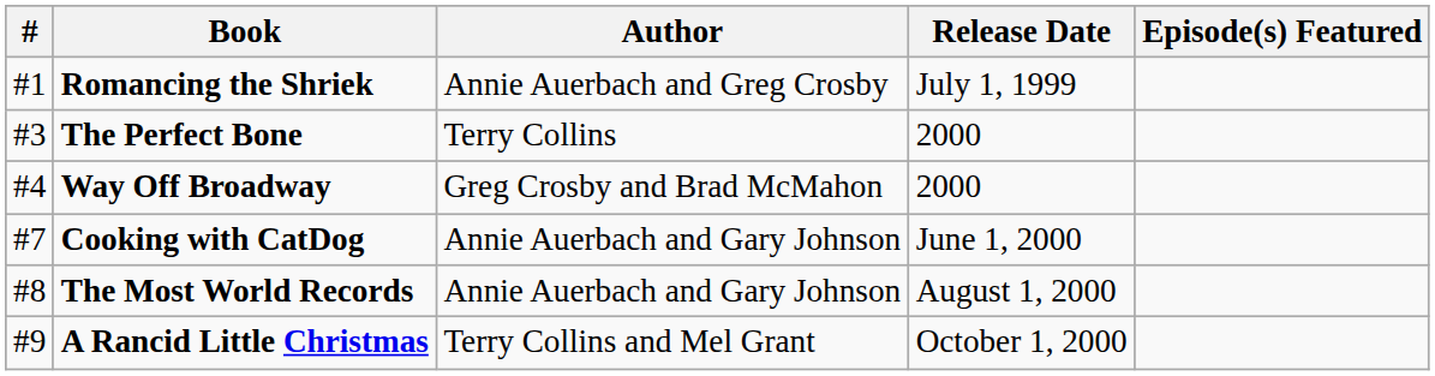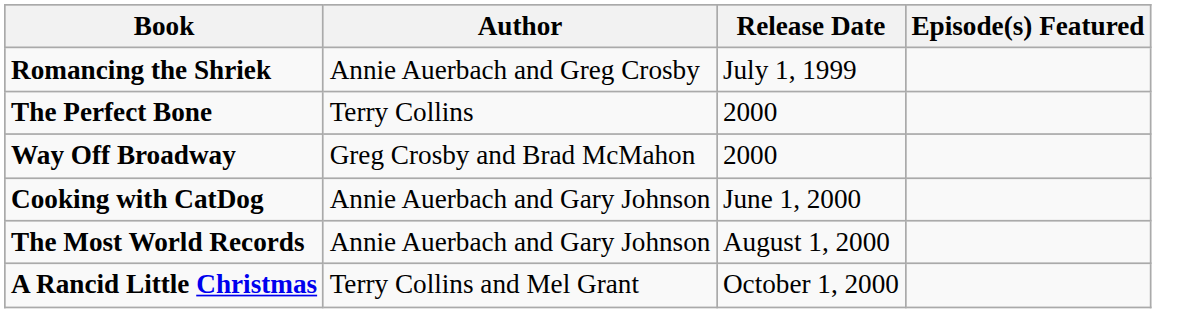 <table class="wikitable">
 <tr>
-<th>#</th>
 <th>Book</th>
 <th>Author</th>
 <th>Release Date</th>
 <th>Episode(s) Featured</th>
 </tr>
 <tr>
-<td>#1</td>
 <td><strong>Romancing the Shriek</strong></td>
 <td>Annie Auerbach and Greg Crosby</td>
 <td>July 1, 1999</td>
 <td></td>
 </tr>
 <tr>
-<td>#3</td>
 <td><strong>The Perfect Bone</strong></td>
 <td>Terry Collins</td>
 <td>2000</td>
 <td></td>
 </tr>
 <tr>
-<td>#4</td>
 <td><strong>Way Off Broadway</strong></td>
 <td>Greg Crosby and Brad McMahon</td>
 <td>2000</td>
 <td></td>
 </tr>
 <tr>
-<td>#7</td>
 <td><strong>Cooking with CatDog</strong></td>
 <td>Annie Auerbach and Gary Johnson</td>
 <td>June 1, 2000</td>
 <td></td>
 </tr>
 <tr>
-<td>#8</td>
 <td><strong>The Most World Records</strong></td>
 <td>Annie Auerbach and Gary Johnson</td>
 <td>August 1, 2000</td>
 <td></td>
 </tr>
 <tr>
-<td>#9</td>
 <td><strong>A Rancid Little <a href='#'>Christmas</a></strong></td>
 <td>Terry Collins and Mel Grant</td>
 <td>October 1, 2000</td>
 <td></td>
 </tr>
 </table>
